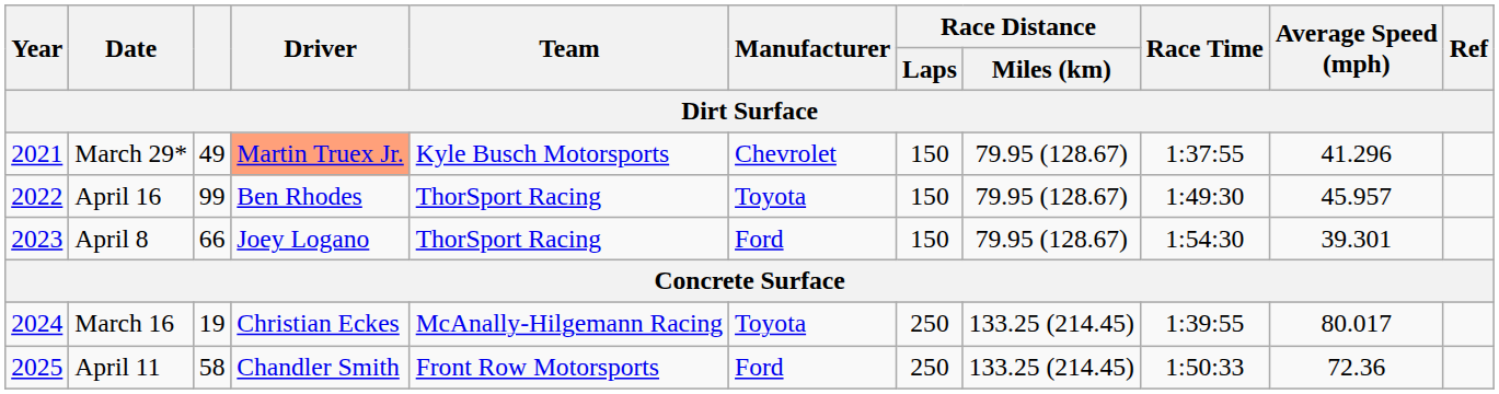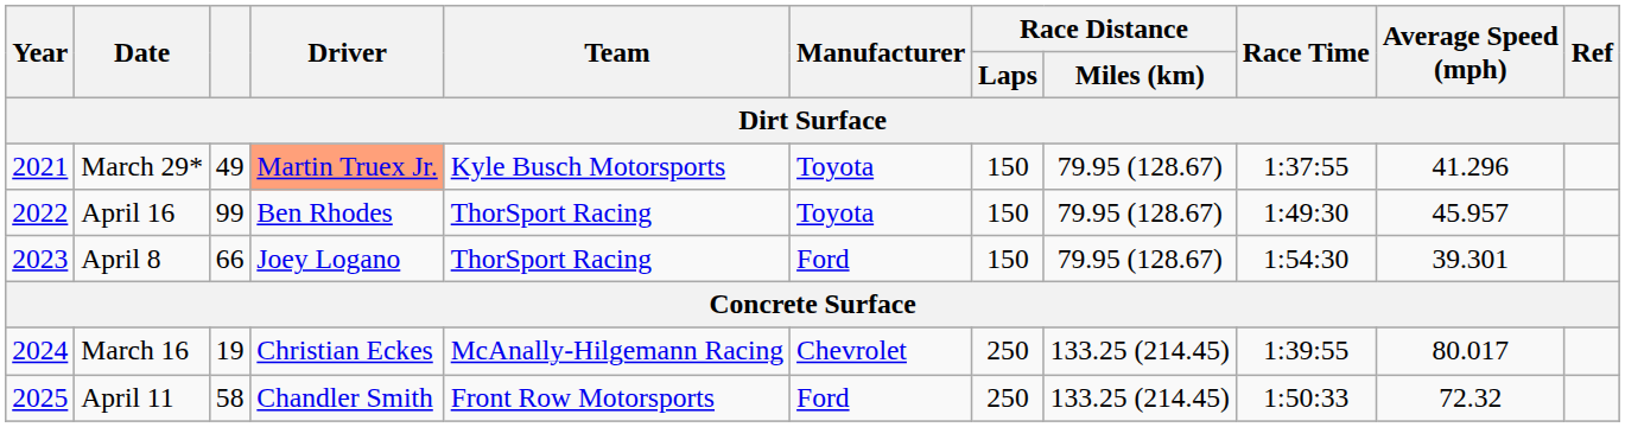 <table class="wikitable" style="font-size: 95%;">
 <tr>
 <th rowspan=2>Year</th>
 <th rowspan=2>Date</th>
 <th rowspan=2></th>
 <th rowspan=2>Driver</th>
 <th rowspan=2>Team</th>
 <th rowspan=2>Manufacturer</th>
 <th colspan=2>Race Distance</th>
 <th rowspan=2>Race Time</th>
 <th rowspan=2>Average Speed<br>(mph)</th>
 <th rowspan=2>Ref</th>
 </tr>
 <tr>
 <th>Laps</th>
 <th>Miles (km)</th>
 </tr>
 <tr>
 <th colspan="11">Dirt Surface</th>
 </tr>
 <tr>
 <td><a href='#'>2021</a></td>
 <td>March 29*</td>
 <td align="center">49</td>
 <td style="background: lightsalmon;"><a href='#'>Martin Truex Jr.</a></td>
 <td><a href='#'>Kyle Busch Motorsports</a></td>
-<td><a href='#'>Chevrolet</a></td>
+<td><a href='#'>Toyota</a></td>
 <td align=center>150</td>
 <td align=center>79.95 (128.67)</td>
 <td align=center>1:37:55</td>
 <td align=center>41.296</td>
 <td align=center></td>
 </tr>
 <tr>
 <td><a href='#'>2022</a></td>
 <td>April 16</td>
 <td align="center">99</td>
 <td><a href='#'>Ben Rhodes</a></td>
 <td><a href='#'>ThorSport Racing</a></td>
 <td><a href='#'>Toyota</a></td>
 <td align=center>150</td>
 <td align=center>79.95 (128.67)</td>
 <td align=center>1:49:30</td>
 <td align=center>45.957</td>
 <td align=center></td>
 </tr>
 <tr>
 <td><a href='#'>2023</a></td>
 <td>April 8</td>
 <td align="center">66</td>
 <td><a href='#'>Joey Logano</a></td>
 <td><a href='#'>ThorSport Racing</a></td>
 <td><a href='#'>Ford</a></td>
 <td align=center>150</td>
 <td align=center>79.95 (128.67)</td>
 <td align=center>1:54:30</td>
 <td align=center>39.301</td>
 <td align=center></td>
 </tr>
 <tr>
 <th colspan="11">Concrete Surface</th>
 </tr>
 <tr>
 <td><a href='#'>2024</a></td>
 <td>March 16</td>
 <td align="center">19</td>
 <td><a href='#'>Christian Eckes</a></td>
 <td><a href='#'>McAnally-Hilgemann Racing</a></td>
-<td><a href='#'>Toyota</a></td>
+<td><a href='#'>Chevrolet</a></td>
 <td align=center>250</td>
 <td align=center>133.25 (214.45)</td>
 <td align=center>1:39:55</td>
 <td align=center>80.017</td>
 <td align=center></td>
 </tr>
 <tr>
 <td><a href='#'>2025</a></td>
 <td>April 11</td>
 <td align="center">58</td>
 <td><a href='#'>Chandler Smith</a></td>
 <td><a href='#'>Front Row Motorsports</a></td>
 <td><a href='#'>Ford</a></td>
 <td align=center>250</td>
 <td align=center>133.25 (214.45)</td>
 <td align=center>1:50:33</td>
-<td align=center>72.36</td>
+<td align=center>72.32</td>
 <td align=center></td>
 </tr>
 </table>
